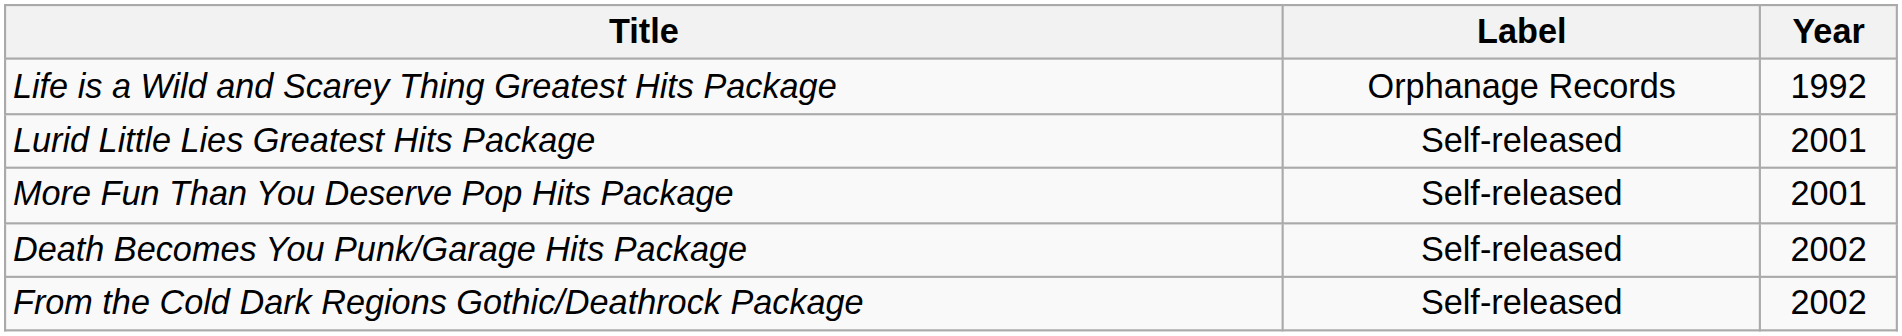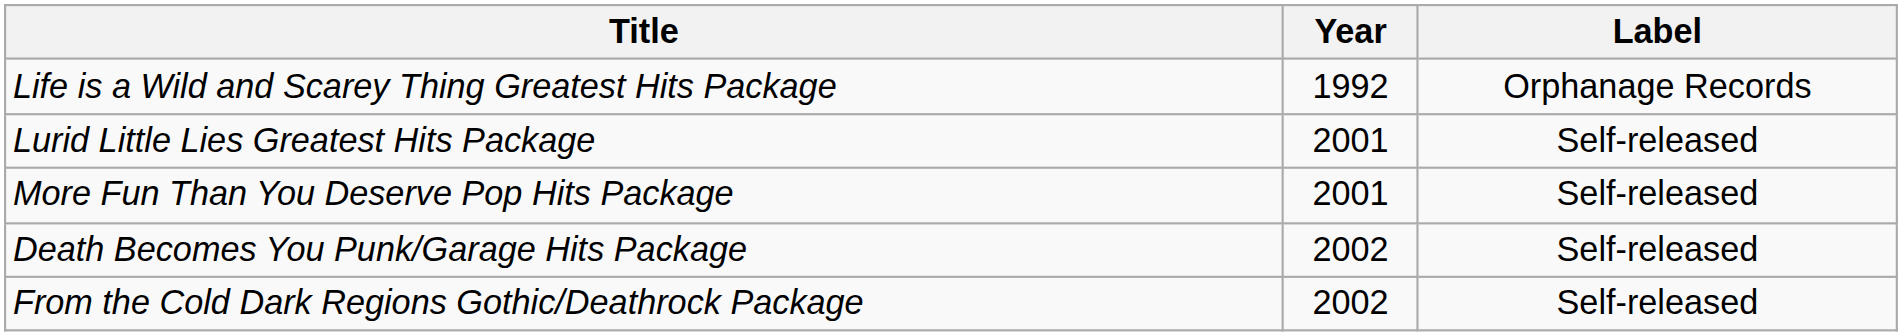 <table class="wikitable" width="70%">
 <tr>
 <th>Title</th>
+<th>Year</th>
 <th>Label</th>
-<th>Year</th>
 </tr>
 <tr>
 <td align="left"><em>Life is a Wild and Scarey Thing Greatest Hits Package</em></td>
+<td align="center">1992</td>
 <td align="center">Orphanage Records</td>
-<td align="center">1992</td>
 </tr>
 <tr>
 <td align="left"><em>Lurid Little Lies Greatest Hits Package</em></td>
+<td align="center">2001</td>
 <td align="center">Self-released</td>
-<td align="center">2001</td>
 </tr>
 <tr>
 <td align="left"><em>More Fun Than You Deserve Pop Hits Package</em></td>
+<td align="center">2001</td>
 <td align="center">Self-released</td>
-<td align="center">2001</td>
 </tr>
 <tr>
 <td align="left"><em>Death Becomes You Punk/Garage Hits Package</em></td>
+<td align="center">2002</td>
 <td align="center">Self-released</td>
-<td align="center">2002</td>
 </tr>
 <tr>
 <td align="left"><em>From the Cold Dark Regions Gothic/Deathrock Package</em></td>
+<td align="center">2002</td>
 <td align="center">Self-released</td>
-<td align="center">2002</td>
 </tr>
 </table>
